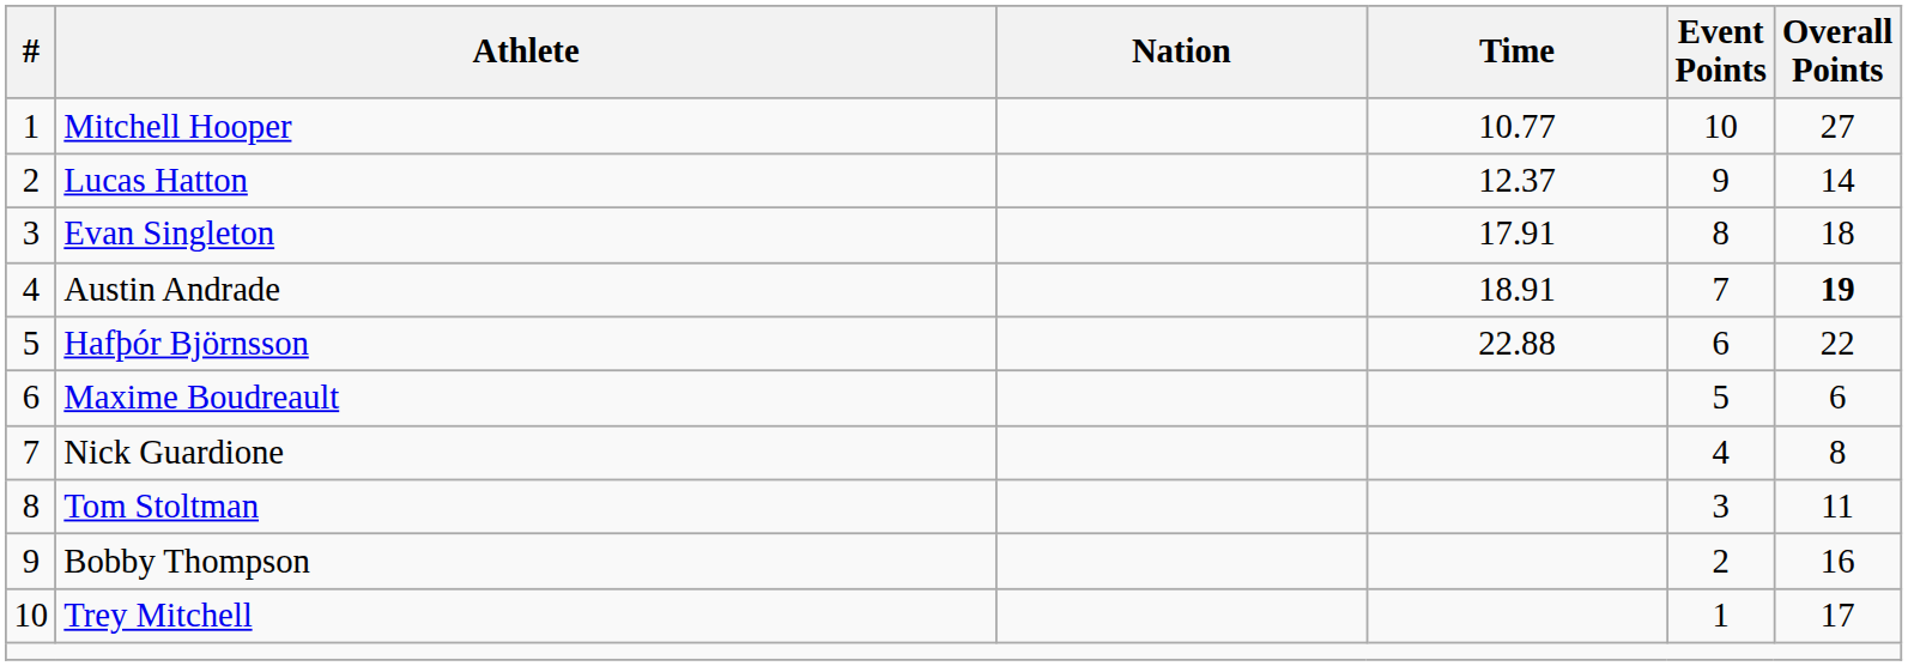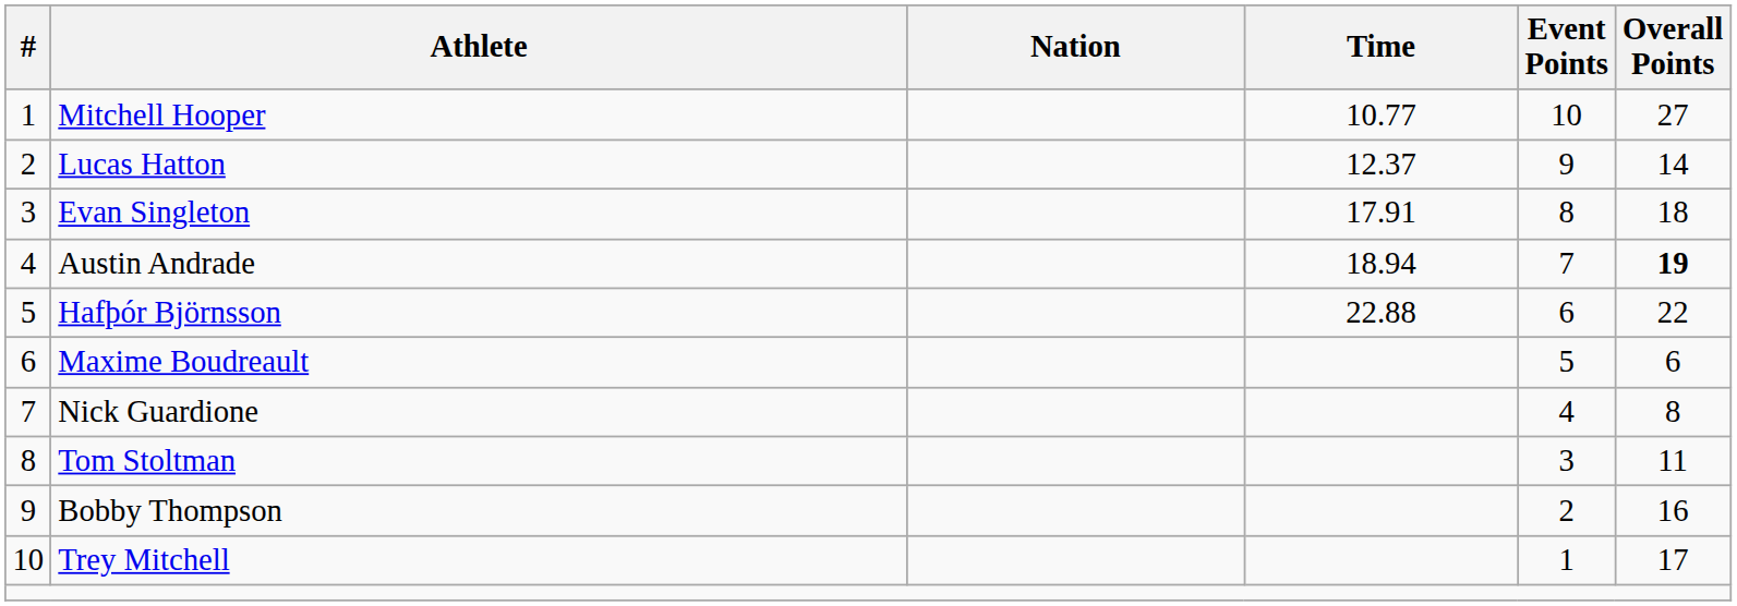 <table class="wikitable sortable" style="text-align:center;width: 70%;">
 <tr>
 <th scope="col" style="width: 10px;">#</th>
 <th scope="col">Athlete</th>
 <th scope="col">Nation</th>
 <th scope="col">Time</th>
 <th scope="col" style="width: 10px;">Event Points</th>
 <th scope="col" style="width: 10px;">Overall Points</th>
 </tr>
 <tr>
 <td>1</td>
 <td align=left><a href='#'>Mitchell Hooper</a></td>
 <td align=left></td>
 <td>10.77</td>
 <td>10</td>
 <td>27</td>
 </tr>
 <tr>
 <td>2</td>
 <td align=left><a href='#'>Lucas Hatton</a></td>
 <td align=left></td>
 <td>12.37</td>
 <td>9</td>
 <td>14</td>
 </tr>
 <tr>
 <td>3</td>
 <td align=left><a href='#'>Evan Singleton</a></td>
 <td align=left></td>
 <td>17.91</td>
 <td>8</td>
 <td>18</td>
 </tr>
 <tr>
 <td>4</td>
 <td align=left>Austin Andrade</td>
 <td align=left></td>
-<td>18.91</td>
+<td>18.94</td>
 <td>7</td>
 <td><strong>19</strong></td>
 </tr>
 <tr>
 <td>5</td>
 <td align=left><a href='#'>Hafþór Björnsson</a></td>
 <td align=left></td>
 <td>22.88</td>
 <td>6</td>
 <td>22</td>
 </tr>
 <tr>
 <td>6</td>
 <td align=left><a href='#'>Maxime Boudreault</a></td>
 <td align=left></td>
 <td></td>
 <td>5</td>
 <td>6</td>
 </tr>
 <tr>
 <td>7</td>
 <td align=left>Nick Guardione</td>
 <td align=left></td>
 <td></td>
 <td>4</td>
 <td>8</td>
 </tr>
 <tr>
 <td>8</td>
 <td align=left><a href='#'>Tom Stoltman</a></td>
 <td align=left></td>
 <td></td>
 <td>3</td>
 <td>11</td>
 </tr>
 <tr>
 <td>9</td>
 <td align=left>Bobby Thompson</td>
 <td align=left></td>
 <td></td>
 <td>2</td>
 <td>16</td>
 </tr>
 <tr>
 <td>10</td>
 <td align=left><a href='#'>Trey Mitchell</a></td>
 <td align=left></td>
 <td></td>
 <td>1</td>
 <td>17</td>
 </tr>
 <tr class="sortbottom">
 <td colspan="6"></td>
 </tr>
 </table>
